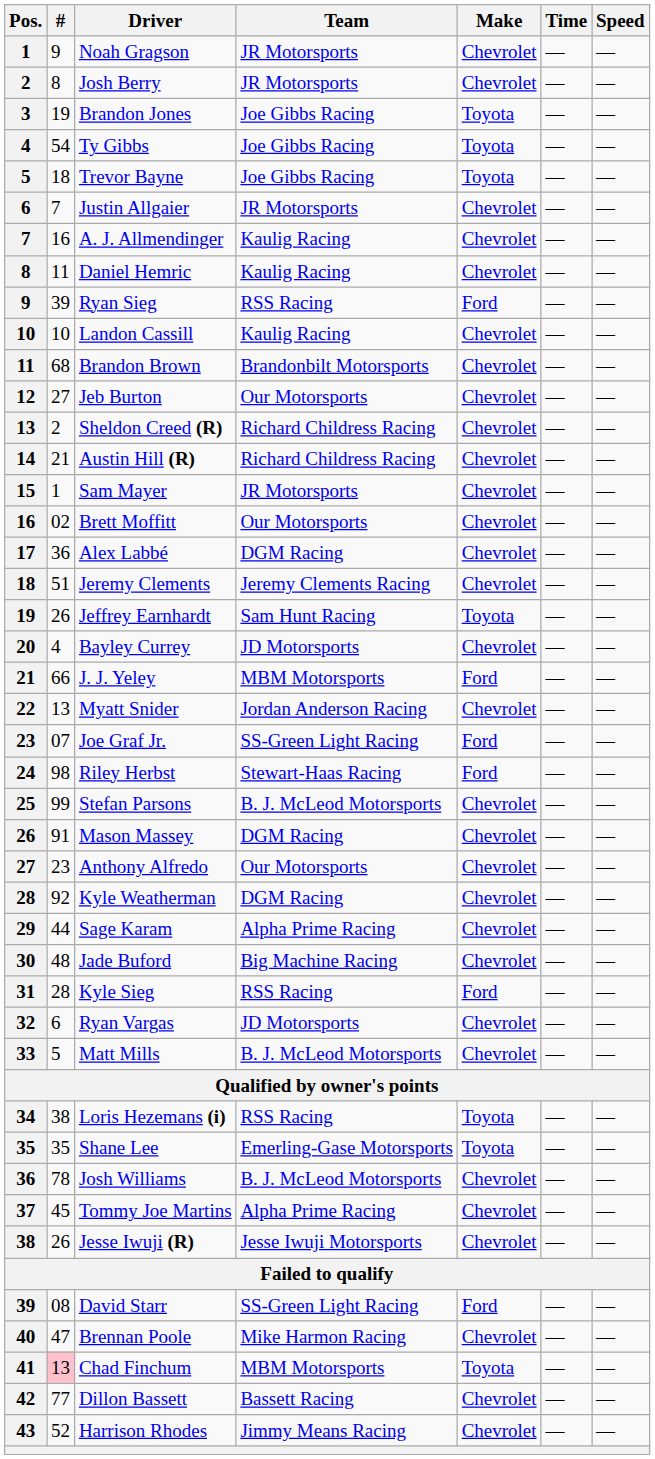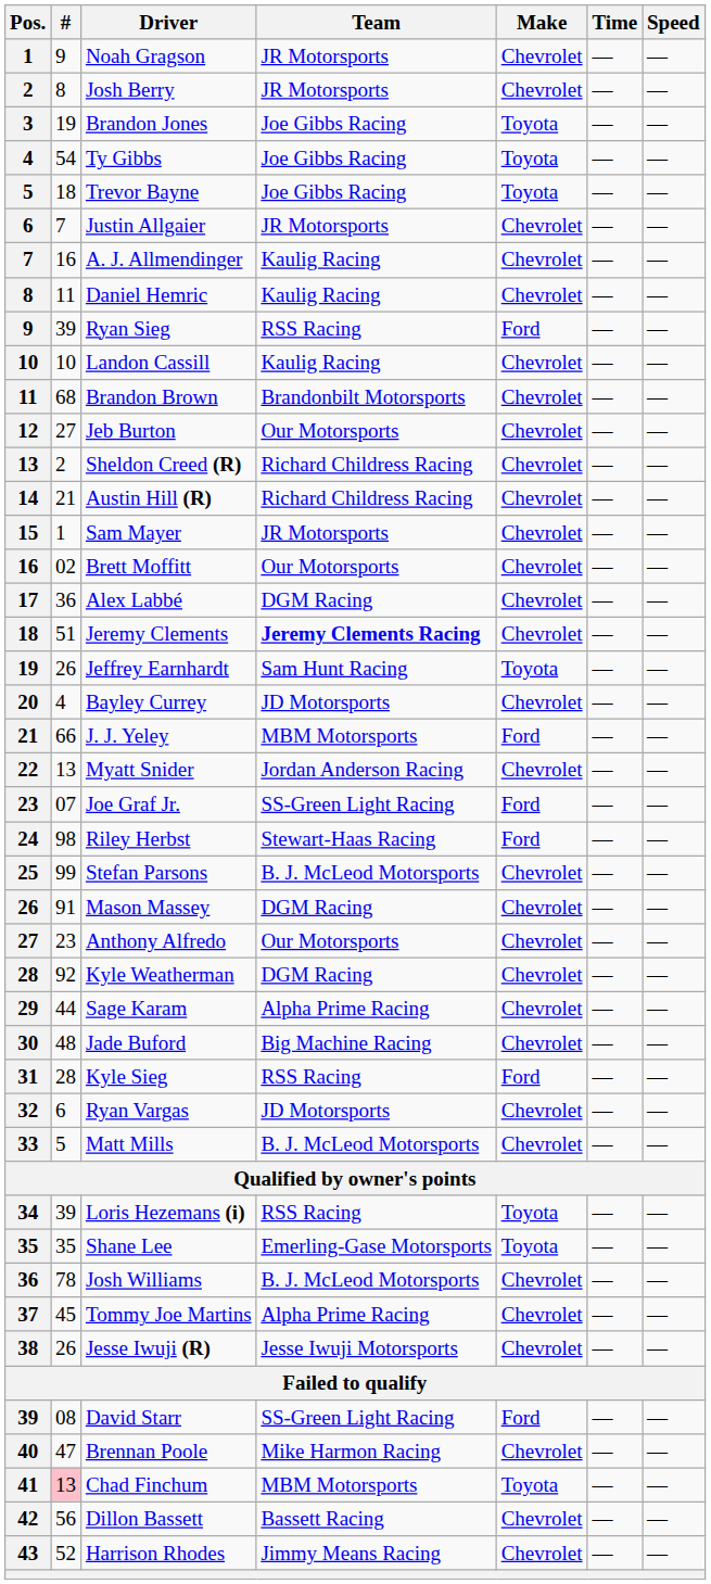 <table class="wikitable" style="font-size:95%">
 <tr>
 <th>Pos.</th>
 <th>#</th>
 <th>Driver</th>
 <th>Team</th>
 <th>Make</th>
 <th>Time</th>
 <th>Speed</th>
 </tr>
 <tr>
 <th>1</th>
 <td>9</td>
 <td><a href='#'>Noah Gragson</a></td>
 <td><a href='#'>JR Motorsports</a></td>
 <td><a href='#'>Chevrolet</a></td>
 <td>—</td>
 <td>—</td>
 </tr>
 <tr>
 <th>2</th>
 <td>8</td>
 <td><a href='#'>Josh Berry</a></td>
 <td><a href='#'>JR Motorsports</a></td>
 <td><a href='#'>Chevrolet</a></td>
 <td>—</td>
 <td>—</td>
 </tr>
 <tr>
 <th>3</th>
 <td>19</td>
 <td><a href='#'>Brandon Jones</a></td>
 <td><a href='#'>Joe Gibbs Racing</a></td>
 <td><a href='#'>Toyota</a></td>
 <td>—</td>
 <td>—</td>
 </tr>
 <tr>
 <th>4</th>
 <td>54</td>
 <td><a href='#'>Ty Gibbs</a></td>
 <td><a href='#'>Joe Gibbs Racing</a></td>
 <td><a href='#'>Toyota</a></td>
 <td>—</td>
 <td>—</td>
 </tr>
 <tr>
 <th>5</th>
 <td>18</td>
 <td><a href='#'>Trevor Bayne</a></td>
 <td><a href='#'>Joe Gibbs Racing</a></td>
 <td><a href='#'>Toyota</a></td>
 <td>—</td>
 <td>—</td>
 </tr>
 <tr>
 <th>6</th>
 <td>7</td>
 <td><a href='#'>Justin Allgaier</a></td>
 <td><a href='#'>JR Motorsports</a></td>
 <td><a href='#'>Chevrolet</a></td>
 <td>—</td>
 <td>—</td>
 </tr>
 <tr>
 <th>7</th>
 <td>16</td>
 <td><a href='#'>A. J. Allmendinger</a></td>
 <td><a href='#'>Kaulig Racing</a></td>
 <td><a href='#'>Chevrolet</a></td>
 <td>—</td>
 <td>—</td>
 </tr>
 <tr>
 <th>8</th>
 <td>11</td>
 <td><a href='#'>Daniel Hemric</a></td>
 <td><a href='#'>Kaulig Racing</a></td>
 <td><a href='#'>Chevrolet</a></td>
 <td>—</td>
 <td>—</td>
 </tr>
 <tr>
 <th>9</th>
 <td>39</td>
 <td><a href='#'>Ryan Sieg</a></td>
 <td><a href='#'>RSS Racing</a></td>
 <td><a href='#'>Ford</a></td>
 <td>—</td>
 <td>—</td>
 </tr>
 <tr>
 <th>10</th>
 <td>10</td>
 <td><a href='#'>Landon Cassill</a></td>
 <td><a href='#'>Kaulig Racing</a></td>
 <td><a href='#'>Chevrolet</a></td>
 <td>—</td>
 <td>—</td>
 </tr>
 <tr>
 <th>11</th>
 <td>68</td>
 <td><a href='#'>Brandon Brown</a></td>
 <td><a href='#'>Brandonbilt Motorsports</a></td>
 <td><a href='#'>Chevrolet</a></td>
 <td>—</td>
 <td>—</td>
 </tr>
 <tr>
 <th>12</th>
 <td>27</td>
 <td><a href='#'>Jeb Burton</a></td>
 <td><a href='#'>Our Motorsports</a></td>
 <td><a href='#'>Chevrolet</a></td>
 <td>—</td>
 <td>—</td>
 </tr>
 <tr>
 <th>13</th>
 <td>2</td>
 <td><a href='#'>Sheldon Creed</a> <strong>(R)</strong></td>
 <td><a href='#'>Richard Childress Racing</a></td>
 <td><a href='#'>Chevrolet</a></td>
 <td>—</td>
 <td>—</td>
 </tr>
 <tr>
 <th>14</th>
 <td>21</td>
 <td><a href='#'>Austin Hill</a> <strong>(R)</strong></td>
 <td><a href='#'>Richard Childress Racing</a></td>
 <td><a href='#'>Chevrolet</a></td>
 <td>—</td>
 <td>—</td>
 </tr>
 <tr>
 <th>15</th>
 <td>1</td>
 <td><a href='#'>Sam Mayer</a></td>
 <td><a href='#'>JR Motorsports</a></td>
 <td><a href='#'>Chevrolet</a></td>
 <td>—</td>
 <td>—</td>
 </tr>
 <tr>
 <th>16</th>
 <td>02</td>
 <td><a href='#'>Brett Moffitt</a></td>
 <td><a href='#'>Our Motorsports</a></td>
 <td><a href='#'>Chevrolet</a></td>
 <td>—</td>
 <td>—</td>
 </tr>
 <tr>
 <th>17</th>
 <td>36</td>
 <td><a href='#'>Alex Labbé</a></td>
 <td><a href='#'>DGM Racing</a></td>
 <td><a href='#'>Chevrolet</a></td>
 <td>—</td>
 <td>—</td>
 </tr>
 <tr>
 <th>18</th>
 <td>51</td>
 <td><a href='#'>Jeremy Clements</a></td>
-<td><a href='#'>Jeremy Clements Racing</a></td>
+<td><strong><a href='#'>Jeremy Clements Racing</a></strong></td>
 <td><a href='#'>Chevrolet</a></td>
 <td>—</td>
 <td>—</td>
 </tr>
 <tr>
 <th>19</th>
 <td>26</td>
 <td><a href='#'>Jeffrey Earnhardt</a></td>
 <td><a href='#'>Sam Hunt Racing</a></td>
 <td><a href='#'>Toyota</a></td>
 <td>—</td>
 <td>—</td>
 </tr>
 <tr>
 <th>20</th>
 <td>4</td>
 <td><a href='#'>Bayley Currey</a></td>
 <td><a href='#'>JD Motorsports</a></td>
 <td><a href='#'>Chevrolet</a></td>
 <td>—</td>
 <td>—</td>
 </tr>
 <tr>
 <th>21</th>
 <td>66</td>
 <td><a href='#'>J. J. Yeley</a></td>
 <td><a href='#'>MBM Motorsports</a></td>
 <td><a href='#'>Ford</a></td>
 <td>—</td>
 <td>—</td>
 </tr>
 <tr>
 <th>22</th>
 <td>13</td>
 <td><a href='#'>Myatt Snider</a></td>
 <td><a href='#'>Jordan Anderson Racing</a></td>
 <td><a href='#'>Chevrolet</a></td>
 <td>—</td>
 <td>—</td>
 </tr>
 <tr>
 <th>23</th>
 <td>07</td>
 <td><a href='#'>Joe Graf Jr.</a></td>
 <td><a href='#'>SS-Green Light Racing</a></td>
 <td><a href='#'>Ford</a></td>
 <td>—</td>
 <td>—</td>
 </tr>
 <tr>
 <th>24</th>
 <td>98</td>
 <td><a href='#'>Riley Herbst</a></td>
 <td><a href='#'>Stewart-Haas Racing</a></td>
 <td><a href='#'>Ford</a></td>
 <td>—</td>
 <td>—</td>
 </tr>
 <tr>
 <th>25</th>
 <td>99</td>
 <td><a href='#'>Stefan Parsons</a></td>
 <td><a href='#'>B. J. McLeod Motorsports</a></td>
 <td><a href='#'>Chevrolet</a></td>
 <td>—</td>
 <td>—</td>
 </tr>
 <tr>
 <th>26</th>
 <td>91</td>
 <td><a href='#'>Mason Massey</a></td>
 <td><a href='#'>DGM Racing</a></td>
 <td><a href='#'>Chevrolet</a></td>
 <td>—</td>
 <td>—</td>
 </tr>
 <tr>
 <th>27</th>
 <td>23</td>
 <td><a href='#'>Anthony Alfredo</a></td>
 <td><a href='#'>Our Motorsports</a></td>
 <td><a href='#'>Chevrolet</a></td>
 <td>—</td>
 <td>—</td>
 </tr>
 <tr>
 <th>28</th>
 <td>92</td>
 <td><a href='#'>Kyle Weatherman</a></td>
 <td><a href='#'>DGM Racing</a></td>
 <td><a href='#'>Chevrolet</a></td>
 <td>—</td>
 <td>—</td>
 </tr>
 <tr>
 <th>29</th>
 <td>44</td>
 <td><a href='#'>Sage Karam</a></td>
 <td><a href='#'>Alpha Prime Racing</a></td>
 <td><a href='#'>Chevrolet</a></td>
 <td>—</td>
 <td>—</td>
 </tr>
 <tr>
 <th>30</th>
 <td>48</td>
 <td><a href='#'>Jade Buford</a></td>
 <td><a href='#'>Big Machine Racing</a></td>
 <td><a href='#'>Chevrolet</a></td>
 <td>—</td>
 <td>—</td>
 </tr>
 <tr>
 <th>31</th>
 <td>28</td>
 <td><a href='#'>Kyle Sieg</a></td>
 <td><a href='#'>RSS Racing</a></td>
 <td><a href='#'>Ford</a></td>
 <td>—</td>
 <td>—</td>
 </tr>
 <tr>
 <th>32</th>
 <td>6</td>
 <td><a href='#'>Ryan Vargas</a></td>
 <td><a href='#'>JD Motorsports</a></td>
 <td><a href='#'>Chevrolet</a></td>
 <td>—</td>
 <td>—</td>
 </tr>
 <tr>
 <th>33</th>
 <td>5</td>
 <td><a href='#'>Matt Mills</a></td>
 <td><a href='#'>B. J. McLeod Motorsports</a></td>
 <td><a href='#'>Chevrolet</a></td>
 <td>—</td>
 <td>—</td>
 </tr>
 <tr>
 <th colspan="7">Qualified by owner's points</th>
 </tr>
 <tr>
 <th>34</th>
-<td>38</td>
+<td>39</td>
 <td><a href='#'>Loris Hezemans</a> <strong>(i)</strong></td>
 <td><a href='#'>RSS Racing</a></td>
 <td><a href='#'>Toyota</a></td>
 <td>—</td>
 <td>—</td>
 </tr>
 <tr>
 <th>35</th>
 <td>35</td>
 <td><a href='#'>Shane Lee</a></td>
 <td><a href='#'>Emerling-Gase Motorsports</a></td>
 <td><a href='#'>Toyota</a></td>
 <td>—</td>
 <td>—</td>
 </tr>
 <tr>
 <th>36</th>
 <td>78</td>
 <td><a href='#'>Josh Williams</a></td>
 <td><a href='#'>B. J. McLeod Motorsports</a></td>
 <td><a href='#'>Chevrolet</a></td>
 <td>—</td>
 <td>—</td>
 </tr>
 <tr>
 <th>37</th>
 <td>45</td>
 <td><a href='#'>Tommy Joe Martins</a></td>
 <td><a href='#'>Alpha Prime Racing</a></td>
 <td><a href='#'>Chevrolet</a></td>
 <td>—</td>
 <td>—</td>
 </tr>
 <tr>
 <th>38</th>
 <td>26</td>
 <td><a href='#'>Jesse Iwuji</a> <strong>(R)</strong></td>
 <td><a href='#'>Jesse Iwuji Motorsports</a></td>
 <td><a href='#'>Chevrolet</a></td>
 <td>—</td>
 <td>—</td>
 </tr>
 <tr>
 <th colspan="7">Failed to qualify</th>
 </tr>
 <tr>
 <th>39</th>
 <td>08</td>
 <td><a href='#'>David Starr</a></td>
 <td><a href='#'>SS-Green Light Racing</a></td>
 <td><a href='#'>Ford</a></td>
 <td>—</td>
 <td>—</td>
 </tr>
 <tr>
 <th>40</th>
 <td>47</td>
 <td><a href='#'>Brennan Poole</a></td>
 <td><a href='#'>Mike Harmon Racing</a></td>
 <td><a href='#'>Chevrolet</a></td>
 <td>—</td>
 <td>—</td>
 </tr>
 <tr>
 <th>41</th>
 <td style="background: pink;">13</td>
 <td><a href='#'>Chad Finchum</a></td>
 <td><a href='#'>MBM Motorsports</a></td>
 <td><a href='#'>Toyota</a></td>
 <td>—</td>
 <td>—</td>
 </tr>
 <tr>
 <th>42</th>
-<td>77</td>
+<td>56</td>
 <td><a href='#'>Dillon Bassett</a></td>
 <td><a href='#'>Bassett Racing</a></td>
 <td><a href='#'>Chevrolet</a></td>
 <td>—</td>
 <td>—</td>
 </tr>
 <tr>
 <th>43</th>
 <td>52</td>
 <td><a href='#'>Harrison Rhodes</a></td>
 <td><a href='#'>Jimmy Means Racing</a></td>
 <td><a href='#'>Chevrolet</a></td>
 <td>—</td>
 <td>—</td>
 </tr>
 <tr>
 <th colspan="7"></th>
 </tr>
 </table>
